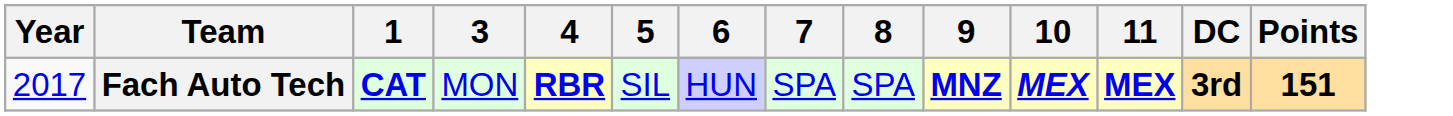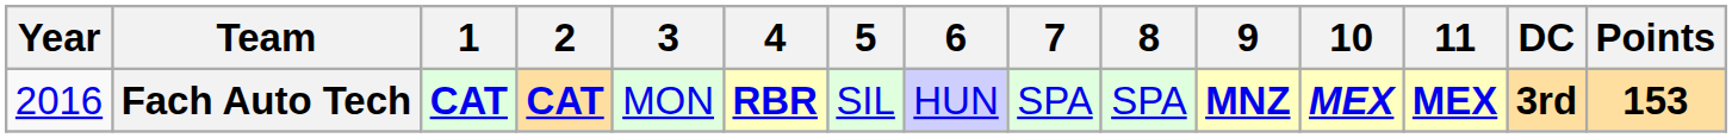 <table class="wikitable" style="text-align:center; font-size:90%">
 <tr>
 <th>Year</th>
 <th>Team</th>
 <th>1</th>
+<th>2</th>
 <th>3</th>
 <th>4</th>
 <th>5</th>
 <th>6</th>
 <th>7</th>
 <th>8</th>
 <th>9</th>
 <th>10</th>
 <th>11</th>
 <th>DC</th>
 <th>Points</th>
 </tr>
 <tr>
-<td><a href='#'>2017</a></td>
+<td><a href='#'>2016</a></td>
 <th>Fach Auto Tech</th>
 <td style="background:#DFFFDF;"><strong><a href='#'>CAT</a></strong><br></td>
+<td style="background:#FFDF9F;"><strong><a href='#'>CAT</a></strong><br></td>
 <td style="background:#DFFFDF;"><a href='#'>MON</a><br></td>
 <td style="background:#ffffbf;"><strong><a href='#'>RBR</a></strong><br></td>
 <td style="background:#DFFFDF;"><a href='#'>SIL</a><br></td>
 <td style="background:#CFCFFF;"><a href='#'>HUN</a><br></td>
 <td style="background:#DFFFDF;"><a href='#'>SPA</a><br></td>
 <td style="background:#DFFFDF;"><a href='#'>SPA</a><br></td>
 <td style="background:#ffffbf;"><strong><a href='#'>MNZ</a></strong><br></td>
 <td style="background:#ffffbf;"><strong><em><a href='#'>MEX</a></em><br></strong></td>
 <td style="background:#ffffbf;"><strong><a href='#'>MEX</a></strong><br></td>
 <th style="background:#FFDF9F;">3rd</th>
-<th style="background:#FFDF9F;">151</th>
+<th style="background:#FFDF9F;">153</th>
 </tr>
 </table>
